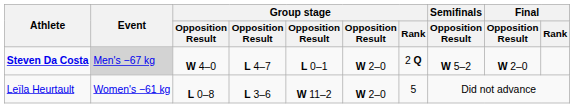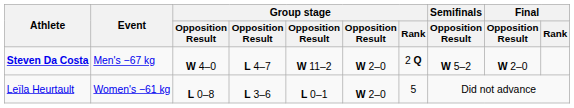 <table class="wikitable" style="font-size:90%;">
 <tr>
 <th rowspan=2>Athlete</th>
 <th rowspan=2>Event</th>
 <th colspan=5>Group stage</th>
 <th>Semifinals</th>
 <th colspan=2>Final</th>
 </tr>
 <tr style="font-size:95%">
 <th>Opposition<br>Result</th>
 <th>Opposition<br>Result</th>
 <th>Opposition<br>Result</th>
 <th>Opposition<br>Result</th>
 <th>Rank</th>
 <th>Opposition<br>Result</th>
 <th>Opposition<br>Result</th>
 <th>Rank</th>
 </tr>
 <tr align=center>
 <td align=left><strong><a href='#'>Steven Da Costa</a></strong></td>
-<td align=left style="background: lightgrey;"><a href='#'>Men's −67 kg</a></td>
+<td align=left><a href='#'>Men's −67 kg</a></td>
 <td><br><strong>W</strong> 4–0</td>
 <td><br><strong>L</strong> 4–7</td>
-<td><br><strong>L</strong> 0–1</td>
+<td><br><strong>W</strong> 11–2</td>
 <td><br><strong>W</strong> 2–0</td>
 <td>2 <strong>Q</strong></td>
 <td><br><strong>W</strong> 5–2</td>
 <td><br><strong>W</strong> 2–0</td>
 <td></td>
 </tr>
 <tr align=center>
 <td align=left><a href='#'>Leïla Heurtault</a></td>
 <td align=left><a href='#'>Women's −61 kg</a></td>
 <td><br><strong>L</strong> 0–8</td>
 <td><br><strong>L</strong> 3–6</td>
-<td><br><strong>W</strong> 11–2</td>
+<td><br><strong>L</strong> 0–1</td>
 <td><br><strong>W</strong> 2–0</td>
 <td>5</td>
 <td colspan=3>Did not advance</td>
 </tr>
 </table>
